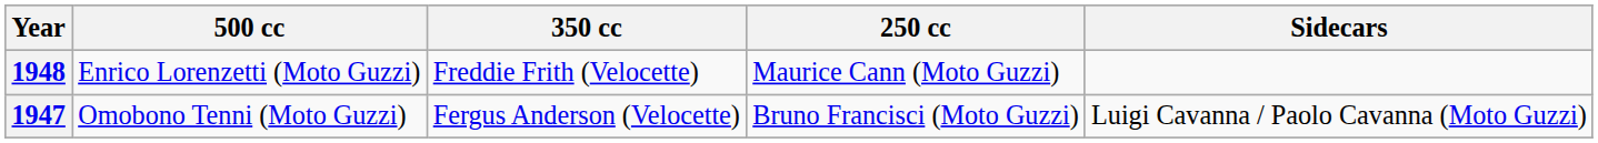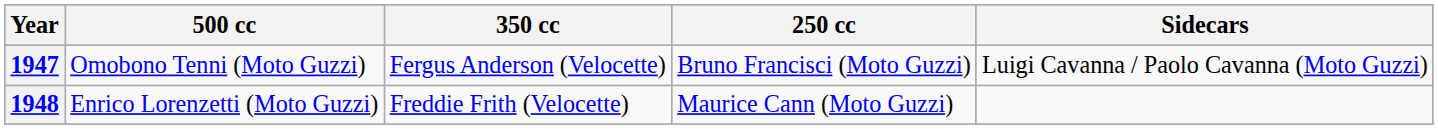 <table class="wikitable" style="font-size: 90%;">
 <tr>
 <th>Year</th>
 <th>500 cc</th>
 <th>350 cc</th>
 <th>250 cc</th>
 <th>Sidecars</th>
 </tr>
 <tr>
+<th><a href='#'>1947</a></th>
+<td> <a href='#'>Omobono Tenni</a> (<a href='#'>Moto Guzzi</a>)</td>
+<td> <a href='#'>Fergus Anderson</a> (<a href='#'>Velocette</a>)</td>
+<td> <a href='#'>Bruno Francisci</a> (<a href='#'>Moto Guzzi</a>)</td>
+<td> Luigi Cavanna / Paolo Cavanna (<a href='#'>Moto Guzzi</a>)</td>
+</tr>
+<tr>
 <th><a href='#'>1948</a></th>
 <td> <a href='#'>Enrico Lorenzetti</a> (<a href='#'>Moto Guzzi</a>)</td>
 <td> <a href='#'>Freddie Frith</a> (<a href='#'>Velocette</a>)</td>
 <td> <a href='#'>Maurice Cann</a> (<a href='#'>Moto Guzzi</a>)</td>
 <td></td>
 </tr>
-<tr>
-<th><a href='#'>1947</a></th>
-<td> <a href='#'>Omobono Tenni</a> (<a href='#'>Moto Guzzi</a>)</td>
-<td> <a href='#'>Fergus Anderson</a> (<a href='#'>Velocette</a>)</td>
-<td> <a href='#'>Bruno Francisci</a> (<a href='#'>Moto Guzzi</a>)</td>
-<td> Luigi Cavanna / Paolo Cavanna (<a href='#'>Moto Guzzi</a>)</td>
-</tr>
 </table>
